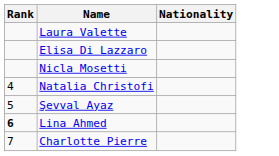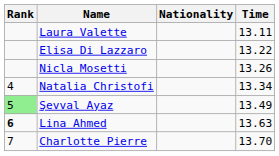 <table class="wikitable sortable">
 <tr>
 <th>Rank</th>
 <th>Name</th>
 <th>Nationality</th>
+<th>Time</th>
 </tr>
 <tr>
 <td></td>
 <td align=left><a href='#'>Laura Valette</a></td>
 <td align=left></td>
+<td>13.11</td>
 </tr>
 <tr>
 <td></td>
 <td align=left><a href='#'>Elisa Di Lazzaro</a></td>
 <td align=left></td>
+<td>13.22</td>
 </tr>
 <tr>
 <td></td>
 <td align=left><a href='#'>Nicla Mosetti</a></td>
 <td align=left></td>
+<td>13.26</td>
 </tr>
 <tr>
 <td>4</td>
 <td align=left><a href='#'>Natalia Christofi</a></td>
 <td align=left></td>
+<td>13.34</td>
 </tr>
 <tr>
-<td>5</td>
+<td style="background: lightgreen;">5</td>
 <td align=left><a href='#'>Şevval Ayaz</a></td>
 <td align=left></td>
+<td>13.49</td>
 </tr>
 <tr>
 <td><strong>6</strong></td>
 <td align=left><a href='#'>Lina Ahmed</a></td>
 <td align=left></td>
+<td>13.63</td>
 </tr>
 <tr>
 <td>7</td>
 <td align=left><a href='#'>Charlotte Pierre</a></td>
 <td align=left></td>
+<td>13.70</td>
 </tr>
 </table>
